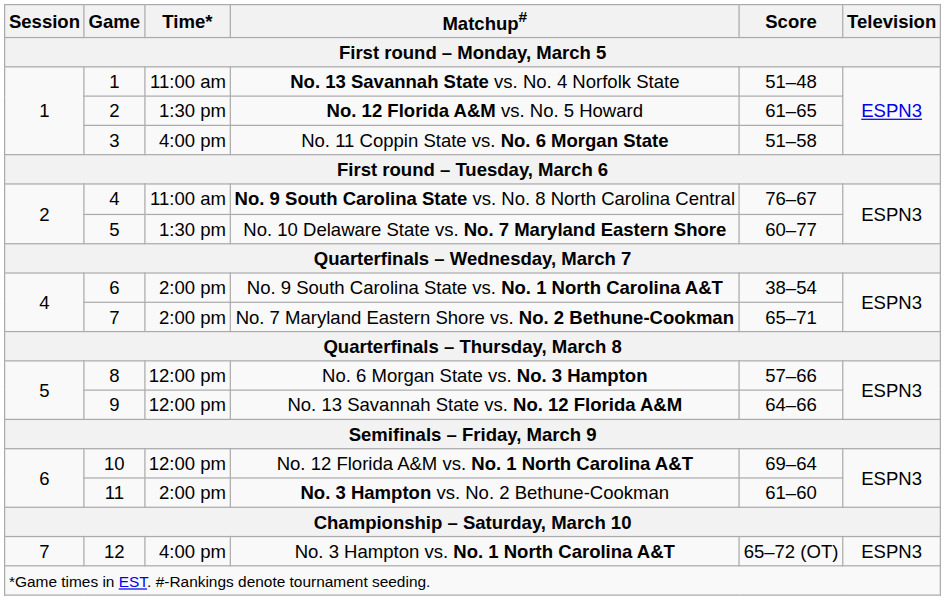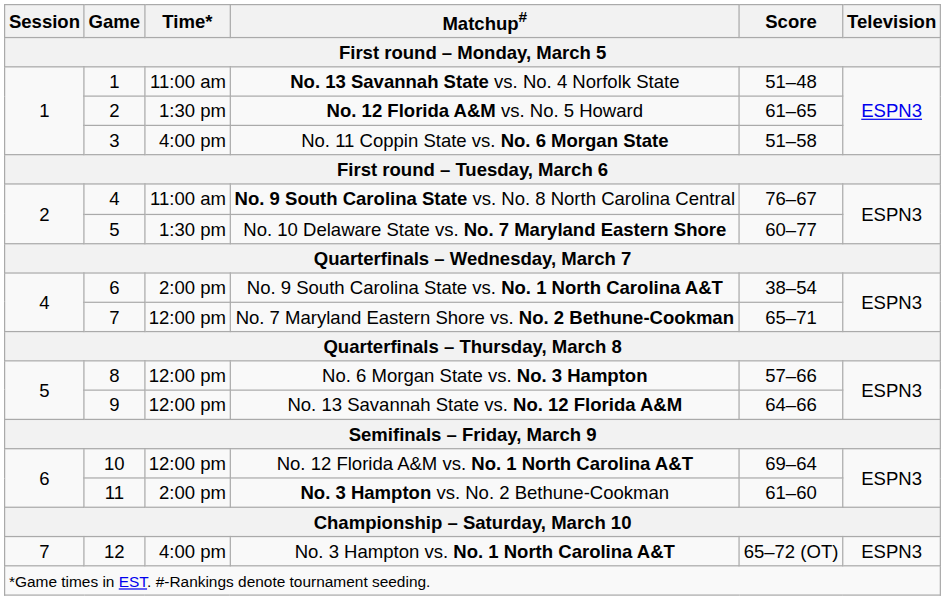 <table class="wikitable" style="font-size: 95%">
 <tr>
 <th>Session</th>
 <th>Game</th>
 <th>Time*</th>
 <th>Matchup<sup>#</sup></th>
 <th>Score</th>
 <th>Television</th>
 </tr>
 <tr>
 <th colspan=6>First round – Monday, March 5</th>
 </tr>
 <tr>
 <td rowspan=3 align=center>1</td>
 <td align=center>1</td>
 <td align=right>11:00 am</td>
 <td align=center><strong>No. 13 Savannah State</strong> vs. No. 4 Norfolk State</td>
 <td align=center>51–48</td>
 <td rowspan=3 align=center><a href='#'>ESPN3</a></td>
 </tr>
 <tr>
 <td align=center>2</td>
 <td align=right>1:30 pm</td>
 <td align=center><strong>No. 12 Florida A&M</strong> vs. No. 5 Howard</td>
 <td align=center>61–65</td>
 </tr>
 <tr>
 <td align=center>3</td>
 <td align=right>4:00 pm</td>
 <td align=center>No. 11 Coppin State vs. <strong>No. 6 Morgan State</strong></td>
 <td align=center>51–58</td>
 </tr>
 <tr>
 <th colspan=6>First round – Tuesday, March 6</th>
 </tr>
 <tr>
 <td rowspan=2 align=center>2</td>
 <td align=center>4</td>
 <td align=right>11:00 am</td>
 <td align=center><strong>No. 9 South Carolina State</strong> vs. No. 8 North Carolina Central</td>
 <td align=center>76–67</td>
 <td rowspan=2 align=center>ESPN3</td>
 </tr>
 <tr>
 <td align=center>5</td>
 <td align=right>1:30 pm</td>
 <td align=center>No. 10 Delaware State vs. <strong>No. 7 Maryland Eastern Shore</strong></td>
 <td align=center>60–77</td>
 </tr>
 <tr>
 <th colspan=6>Quarterfinals – Wednesday, March 7</th>
 </tr>
 <tr>
 <td rowspan=2 align=center>4</td>
 <td align=center>6</td>
 <td align=right>2:00 pm</td>
 <td align=center>No. 9 South Carolina State vs. <strong>No. 1 North Carolina A&T</strong></td>
 <td align=center>38–54</td>
 <td rowspan=2 align=center>ESPN3</td>
 </tr>
 <tr>
 <td align=center>7</td>
-<td align=right>2:00 pm</td>
+<td align=right>12:00 pm</td>
 <td align=center>No. 7 Maryland Eastern Shore vs. <strong>No. 2 Bethune-Cookman</strong></td>
 <td align=center>65–71</td>
 </tr>
 <tr>
 <th colspan=6>Quarterfinals – Thursday, March 8</th>
 </tr>
 <tr>
 <td rowspan=2 align=center>5</td>
 <td align=center>8</td>
 <td align=right>12:00 pm</td>
 <td align=center>No. 6 Morgan State vs. <strong>No. 3 Hampton</strong></td>
 <td align=center>57–66</td>
 <td rowspan=2 align=center>ESPN3</td>
 </tr>
 <tr>
 <td align=center>9</td>
 <td align=right>12:00 pm</td>
 <td align=center>No. 13 Savannah State vs. <strong>No. 12 Florida A&M</strong></td>
 <td align=center>64–66</td>
 </tr>
 <tr>
 <th colspan=6>Semifinals – Friday, March 9</th>
 </tr>
 <tr>
 <td rowspan=2 align=center>6</td>
 <td align=center>10</td>
 <td align=right>12:00 pm</td>
 <td align=center>No. 12 Florida A&M vs. <strong>No. 1 North Carolina A&T</strong></td>
 <td align=center>69–64</td>
 <td rowspan=2 align=center>ESPN3</td>
 </tr>
 <tr>
 <td align=center>11</td>
 <td align=right>2:00 pm</td>
 <td align=center><strong>No. 3 Hampton</strong> vs. No. 2 Bethune-Cookman</td>
 <td align=center>61–60</td>
 </tr>
 <tr>
 <th colspan=6>Championship – Saturday, March 10</th>
 </tr>
 <tr>
 <td rowspan=1 align=center>7</td>
 <td align=center>12</td>
 <td align=right>4:00 pm</td>
 <td align=center>No. 3 Hampton vs. <strong>No. 1 North Carolina A&T</strong></td>
 <td align=center>65–72 (OT)</td>
 <td rowspan=1 align=center>ESPN3</td>
 </tr>
 <tr>
 <td colspan=6><small>*Game times in <a href='#'>EST</a>. #-Rankings denote tournament seeding.</small></td>
 </tr>
 </table>
